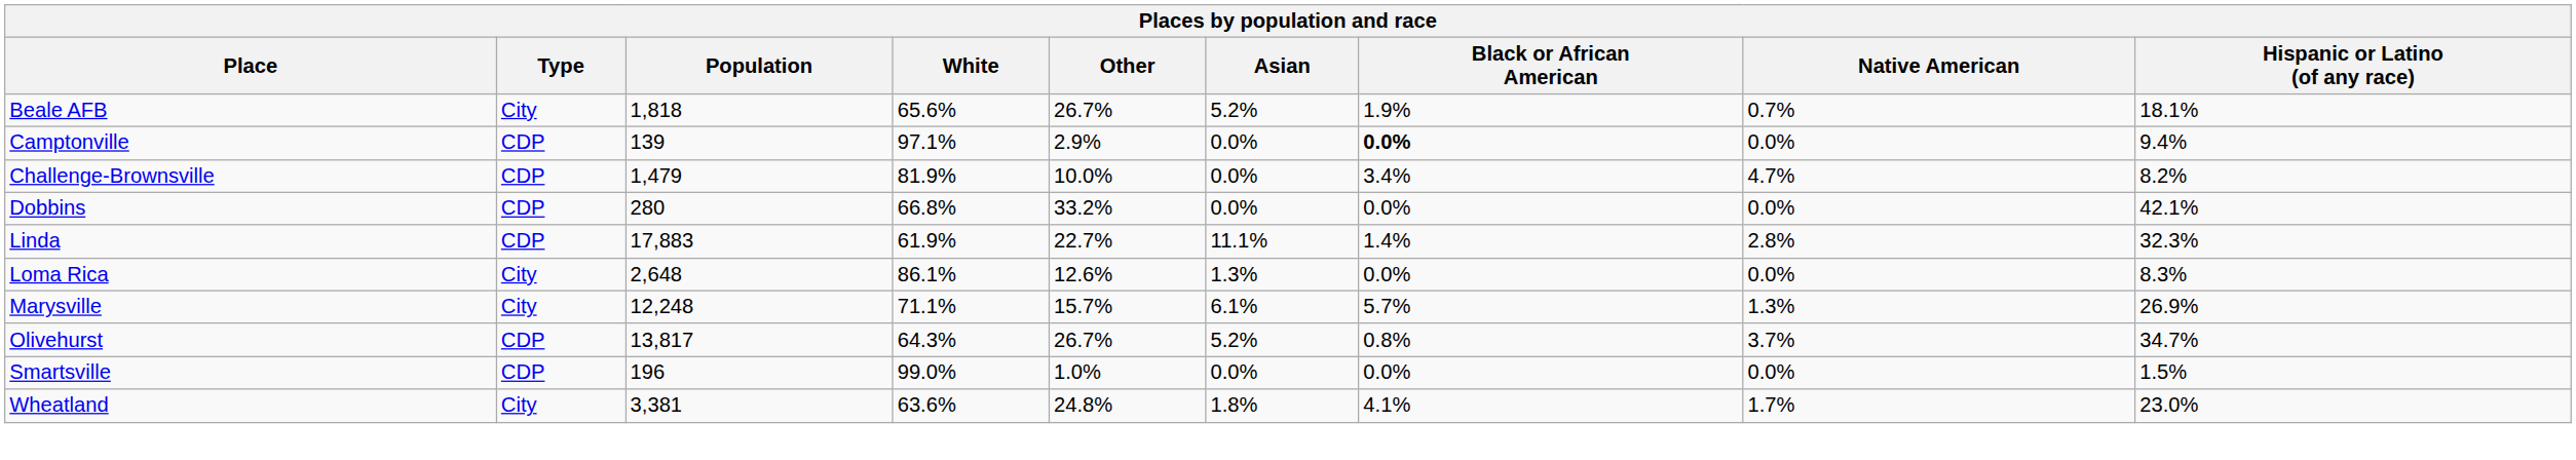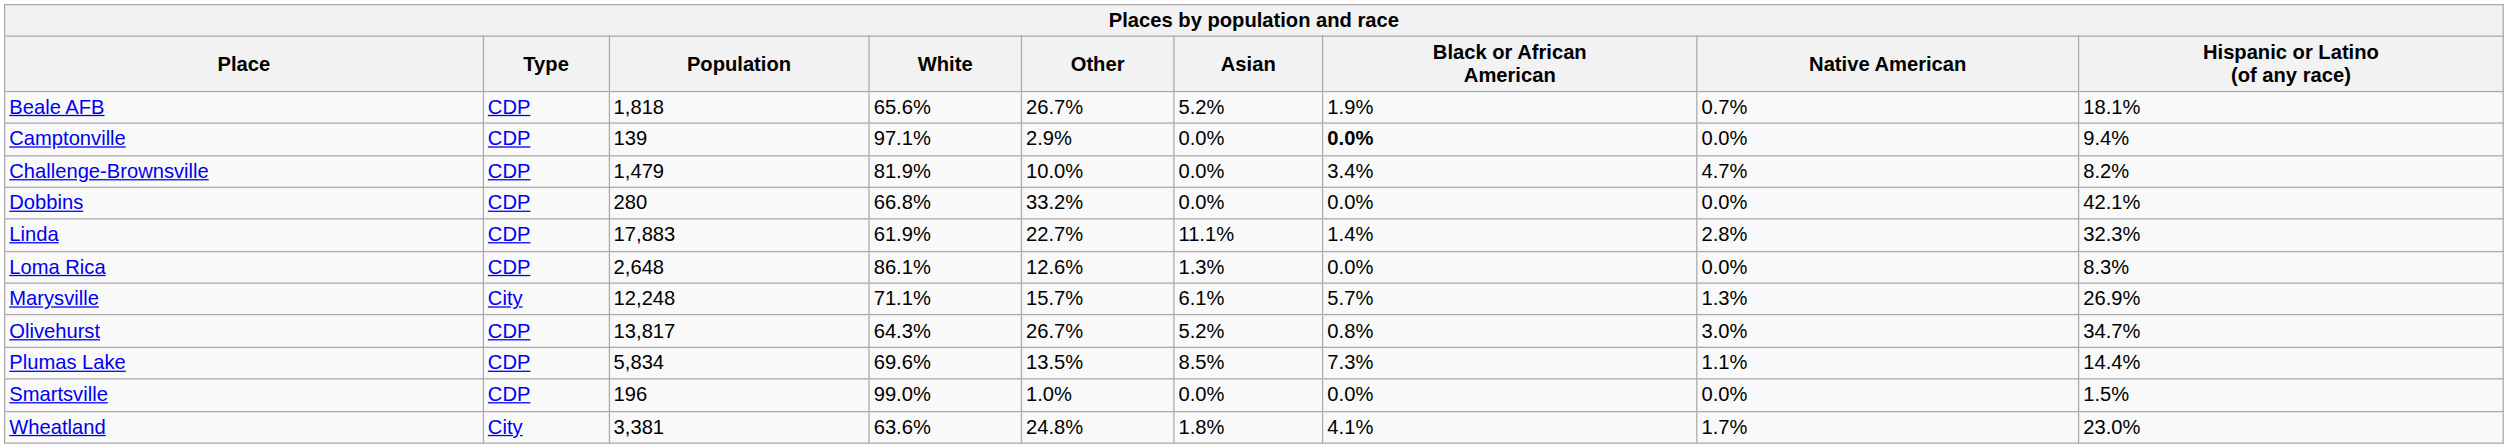 <table class="wikitable collapsible collapsed sortable" style="width: 100%;">
 <tr>
 <th colspan=9>Places by population and race</th>
 </tr>
 <tr>
 <th>Place</th>
 <th>Type</th>
 <th data-sort-type="number">Population</th>
 <th data-sort-type="number">White</th>
 <th data-sort-type="number">Other<br></th>
 <th data-sort-type="number">Asian</th>
 <th data-sort-type="number">Black or African<br>American</th>
 <th data-sort-type="number">Native American<br></th>
 <th data-sort-type="number">Hispanic or Latino<br>(of any race)</th>
 </tr>
 <tr>
 <td><a href='#'>Beale AFB</a></td>
-<td><a href='#'>City</a></td>
+<td><a href='#'>CDP</a></td>
 <td>1,818</td>
 <td>65.6%</td>
 <td>26.7%</td>
 <td>5.2%</td>
 <td>1.9%</td>
 <td>0.7%</td>
 <td>18.1%</td>
 </tr>
 <tr>
 <td><a href='#'>Camptonville</a></td>
 <td><a href='#'>CDP</a></td>
 <td>139</td>
 <td>97.1%</td>
 <td>2.9%</td>
 <td>0.0%</td>
 <td><strong>0.0%</strong></td>
 <td>0.0%</td>
 <td>9.4%</td>
 </tr>
 <tr>
 <td><a href='#'>Challenge-Brownsville</a></td>
 <td><a href='#'>CDP</a></td>
 <td>1,479</td>
 <td>81.9%</td>
 <td>10.0%</td>
 <td>0.0%</td>
 <td>3.4%</td>
 <td>4.7%</td>
 <td>8.2%</td>
 </tr>
 <tr>
 <td><a href='#'>Dobbins</a></td>
 <td><a href='#'>CDP</a></td>
 <td>280</td>
 <td>66.8%</td>
 <td>33.2%</td>
 <td>0.0%</td>
 <td>0.0%</td>
 <td>0.0%</td>
 <td>42.1%</td>
 </tr>
 <tr>
 <td><a href='#'>Linda</a></td>
 <td><a href='#'>CDP</a></td>
 <td>17,883</td>
 <td>61.9%</td>
 <td>22.7%</td>
 <td>11.1%</td>
 <td>1.4%</td>
 <td>2.8%</td>
 <td>32.3%</td>
 </tr>
 <tr>
 <td><a href='#'>Loma Rica</a></td>
-<td><a href='#'>City</a></td>
+<td><a href='#'>CDP</a></td>
 <td>2,648</td>
 <td>86.1%</td>
 <td>12.6%</td>
 <td>1.3%</td>
 <td>0.0%</td>
 <td>0.0%</td>
 <td>8.3%</td>
 </tr>
 <tr>
 <td><a href='#'>Marysville</a></td>
 <td><a href='#'>City</a></td>
 <td>12,248</td>
 <td>71.1%</td>
 <td>15.7%</td>
 <td>6.1%</td>
 <td>5.7%</td>
 <td>1.3%</td>
 <td>26.9%</td>
 </tr>
 <tr>
 <td><a href='#'>Olivehurst</a></td>
 <td><a href='#'>CDP</a></td>
 <td>13,817</td>
 <td>64.3%</td>
 <td>26.7%</td>
 <td>5.2%</td>
 <td>0.8%</td>
-<td>3.7%</td>
+<td>3.0%</td>
 <td>34.7%</td>
+</tr>
+<tr>
+<td><a href='#'>Plumas Lake</a></td>
+<td><a href='#'>CDP</a></td>
+<td>5,834</td>
+<td>69.6%</td>
+<td>13.5%</td>
+<td>8.5%</td>
+<td>7.3%</td>
+<td>1.1%</td>
+<td>14.4%</td>
 </tr>
 <tr>
 <td><a href='#'>Smartsville</a></td>
 <td><a href='#'>CDP</a></td>
 <td>196</td>
 <td>99.0%</td>
 <td>1.0%</td>
 <td>0.0%</td>
 <td>0.0%</td>
 <td>0.0%</td>
 <td>1.5%</td>
 </tr>
 <tr>
 <td><a href='#'>Wheatland</a></td>
 <td><a href='#'>City</a></td>
 <td>3,381</td>
 <td>63.6%</td>
 <td>24.8%</td>
 <td>1.8%</td>
 <td>4.1%</td>
 <td>1.7%</td>
 <td>23.0%</td>
 </tr>
 </table>
